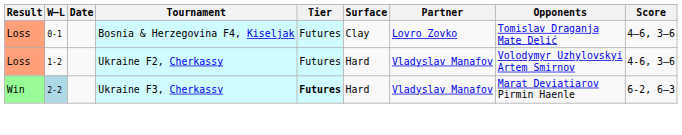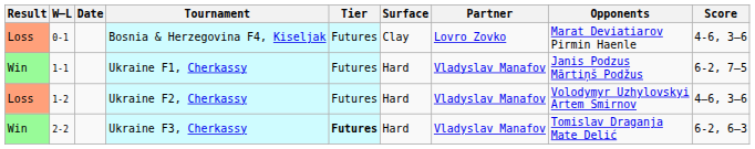 <table class="sortable wikitable">
 <tr>
 <th>Result</th>
 <th class="unsortable">W–L</th>
 <th>Date</th>
 <th>Tournament</th>
 <th>Tier</th>
 <th>Surface</th>
 <th>Partner</th>
 <th>Opponents</th>
 <th class="unsortable">Score</th>
 </tr>
 <tr>
 <td bgcolor=FFA07A>Loss</td>
 <td><small>0-1</small></td>
 <td></td>
 <td style="background:#cffcff;">Bosnia & Herzegovina F4, <a href='#'>Kiseljak</a></td>
 <td style="background:#cffcff;">Futures</td>
 <td>Clay</td>
 <td> <a href='#'>Lovro Zovko</a></td>
-<td> <a href='#'>Tomislav Draganja</a> <br>  <a href='#'>Mate Delić</a></td>
-<td>4–6, 3–6</td>
+<td> <a href='#'>Marat Deviatiarov</a> <br>  Pirmin Haenle</td>
+<td>4-6, 3–6</td>
+</tr>
+<tr>
+<td bgcolor=98FB98>Win</td>
+<td><small>1-1</small></td>
+<td></td>
+<td style="background:#cffcff;">Ukraine F1, <a href='#'>Cherkassy</a></td>
+<td style="background:#cffcff;">Futures</td>
+<td>Hard</td>
+<td> <a href='#'>Vladyslav Manafov</a></td>
+<td> <a href='#'>Janis Podzus</a> <br>  <a href='#'>Mārtiņš Podžus</a></td>
+<td>6-2, 7–5</td>
 </tr>
 <tr>
 <td bgcolor=FFA07A>Loss</td>
 <td><small>1-2</small></td>
 <td></td>
 <td style="background:#cffcff;">Ukraine F2, <a href='#'>Cherkassy</a></td>
 <td style="background:#cffcff;">Futures</td>
 <td>Hard</td>
 <td> <a href='#'>Vladyslav Manafov</a></td>
 <td> <a href='#'>Volodymyr Uzhylovskyi</a> <br>  <a href='#'>Artem Smirnov</a></td>
-<td>4-6, 3–6</td>
+<td>4–6, 3–6</td>
 </tr>
 <tr>
 <td bgcolor=98FB98>Win</td>
-<td style="background: lightblue;"><small>2-2</small></td>
+<td><small>2-2</small></td>
 <td></td>
 <td style="background:#cffcff;">Ukraine F3, <a href='#'>Cherkassy</a></td>
 <td style="background:#cffcff;"><strong>Futures</strong></td>
 <td>Hard</td>
 <td> <a href='#'>Vladyslav Manafov</a></td>
-<td> <a href='#'>Marat Deviatiarov</a> <br>  Pirmin Haenle</td>
+<td> <a href='#'>Tomislav Draganja</a> <br>  <a href='#'>Mate Delić</a></td>
 <td>6-2, 6–3</td>
 </tr>
 </table>
